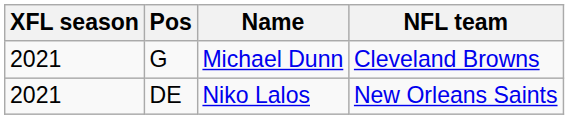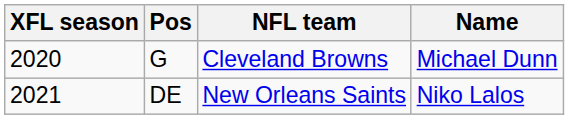 <table class="wikitable">
 <tr>
 <th>XFL season</th>
 <th>Pos</th>
+<th>NFL team</th>
 <th>Name</th>
-<th>NFL team</th>
 </tr>
 <tr>
-<td>2021</td>
+<td>2020</td>
 <td>G</td>
+<td><a href='#'>Cleveland Browns</a></td>
 <td><a href='#'>Michael Dunn</a></td>
-<td><a href='#'>Cleveland Browns</a></td>
 </tr>
 <tr>
 <td>2021</td>
 <td>DE</td>
+<td><a href='#'>New Orleans Saints</a></td>
 <td><a href='#'>Niko Lalos</a></td>
-<td><a href='#'>New Orleans Saints</a></td>
 </tr>
 </table>
